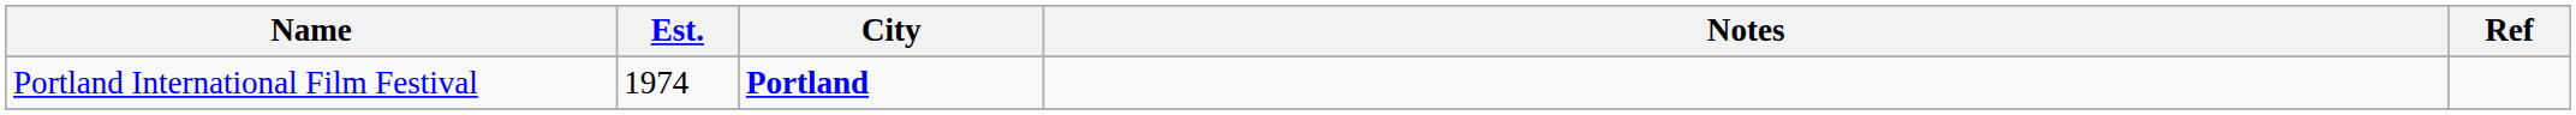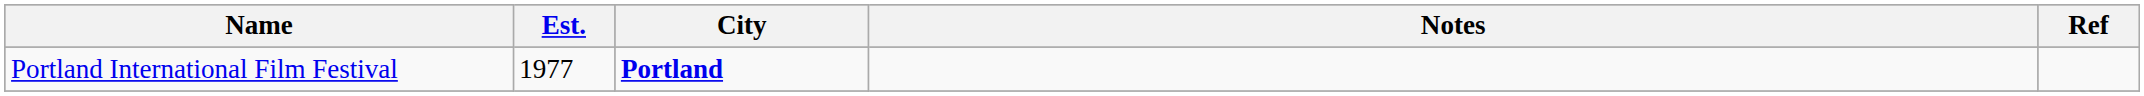 <table class="wikitable sortable" width=100%>
 <tr>
 <th style="width:20%;">Name</th>
 <th style="width:4%;"><a href='#'>Est.</a></th>
 <th style="width:10%;">City</th>
 <th style="width:46%;">Notes</th>
 <th style="width:4%;">Ref</th>
 </tr>
 <tr>
 <td><a href='#'>Portland International Film Festival</a></td>
-<td>1974</td>
+<td>1977</td>
 <td><strong><a href='#'>Portland</a></strong></td>
 <td></td>
 <td></td>
 </tr>
 </table>
